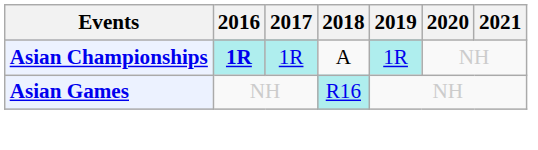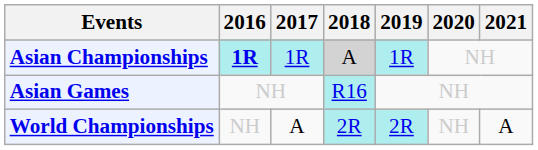 <table class="wikitable" style="font-size: 90%; text-align:center">
 <tr>
 <th>Events</th>
 <th>2016</th>
 <th>2017</th>
 <th>2018</th>
 <th>2019</th>
 <th>2020</th>
 <th>2021</th>
 </tr>
 <tr>
 <td bgcolor="#ECF2FF"; align="left"><strong><a href='#'>Asian Championships</a></strong></td>
 <td bgcolor=AFEEEE><strong><a href='#'>1R</a></strong></td>
 <td bgcolor=AFEEEE><a href='#'>1R</a></td>
-<td>A</td>
+<td style="background: lightgrey;">A</td>
 <td bgcolor=AFEEEE><a href='#'>1R</a></td>
 <td colspan="2" style=color:#ccc>NH</td>
 </tr>
 <tr>
 <td bgcolor="#ECF2FF"; align="left"><strong><a href='#'>Asian Games</a></strong></td>
 <td colspan="2" style=color:#ccc>NH</td>
 <td bgcolor=AFEEEE><a href='#'>R16</a></td>
 <td colspan="3" style=color:#ccc>NH</td>
 </tr>
+<tr>
+<td bgcolor="#ECF2FF"; align="left"><strong><a href='#'>World Championships</a></strong></td>
+<td style=color:#ccc>NH</td>
+<td>A</td>
+<td bgcolor=AFEEEE><a href='#'>2R</a></td>
+<td bgcolor=AFEEEE><a href='#'>2R</a></td>
+<td style=color:#ccc>NH</td>
+<td>A</td>
+</tr>
 </table>
